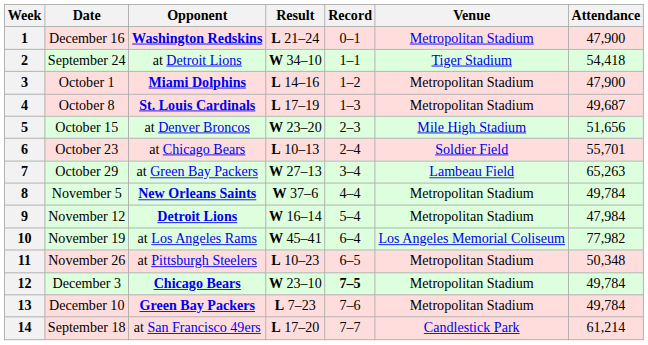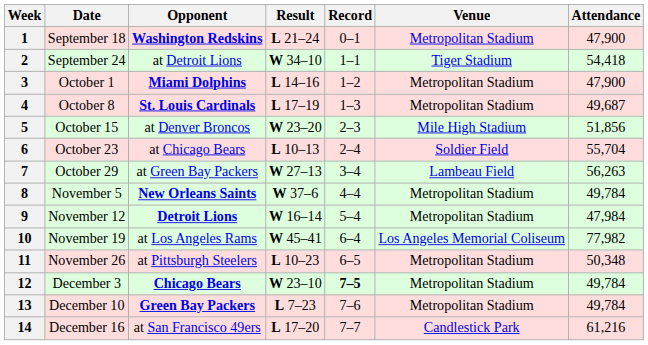 <table class="wikitable" style="text-align:center">
 <tr>
 <th>Week</th>
 <th>Date</th>
 <th>Opponent</th>
 <th>Result</th>
 <th>Record</th>
 <th>Venue</th>
 <th>Attendance</th>
 </tr>
 <tr bgcolor="#ffdddd">
 <th>1</th>
-<td>December 16</td>
+<td>September 18</td>
 <td><strong><a href='#'>Washington Redskins</a></strong></td>
 <td><strong>L</strong> 21–24</td>
 <td>0–1</td>
 <td><a href='#'>Metropolitan Stadium</a></td>
 <td>47,900</td>
 </tr>
 <tr bgcolor="#ddffdd">
 <th>2</th>
 <td>September 24</td>
 <td>at <a href='#'>Detroit Lions</a></td>
 <td><strong>W</strong> 34–10</td>
 <td>1–1</td>
 <td><a href='#'>Tiger Stadium</a></td>
 <td>54,418</td>
 </tr>
 <tr bgcolor="#ffdddd">
 <th>3</th>
 <td>October 1</td>
 <td><strong><a href='#'>Miami Dolphins</a></strong></td>
 <td><strong>L</strong> 14–16</td>
 <td>1–2</td>
 <td>Metropolitan Stadium</td>
 <td>47,900</td>
 </tr>
 <tr bgcolor="#ffdddd">
 <th>4</th>
 <td>October 8</td>
 <td><strong><a href='#'>St. Louis Cardinals</a></strong></td>
 <td><strong>L</strong> 17–19</td>
 <td>1–3</td>
 <td>Metropolitan Stadium</td>
 <td>49,687</td>
 </tr>
 <tr bgcolor="#ddffdd">
 <th>5</th>
 <td>October 15</td>
 <td>at <a href='#'>Denver Broncos</a></td>
 <td><strong>W</strong> 23–20</td>
 <td>2–3</td>
 <td><a href='#'>Mile High Stadium</a></td>
-<td>51,656</td>
+<td>51,856</td>
 </tr>
 <tr bgcolor="#ffdddd">
 <th>6</th>
 <td>October 23</td>
 <td>at <a href='#'>Chicago Bears</a></td>
 <td><strong>L</strong> 10–13</td>
 <td>2–4</td>
 <td><a href='#'>Soldier Field</a></td>
-<td>55,701</td>
+<td>55,704</td>
 </tr>
 <tr bgcolor="#ddffdd">
 <th>7</th>
 <td>October 29</td>
 <td>at <a href='#'>Green Bay Packers</a></td>
 <td><strong>W</strong> 27–13</td>
 <td>3–4</td>
 <td><a href='#'>Lambeau Field</a></td>
-<td>65,263</td>
+<td>56,263</td>
 </tr>
 <tr bgcolor="#ddffdd">
 <th>8</th>
 <td>November 5</td>
 <td><strong><a href='#'>New Orleans Saints</a></strong></td>
 <td><strong>W</strong> 37–6</td>
 <td>4–4</td>
 <td>Metropolitan Stadium</td>
 <td>49,784</td>
 </tr>
 <tr bgcolor="#ddffdd">
 <th>9</th>
 <td>November 12</td>
 <td><strong><a href='#'>Detroit Lions</a></strong></td>
 <td><strong>W</strong> 16–14</td>
 <td>5–4</td>
 <td>Metropolitan Stadium</td>
 <td>47,984</td>
 </tr>
 <tr bgcolor="#ddffdd">
 <th>10</th>
 <td>November 19</td>
 <td>at <a href='#'>Los Angeles Rams</a></td>
 <td><strong>W</strong> 45–41</td>
 <td>6–4</td>
 <td><a href='#'>Los Angeles Memorial Coliseum</a></td>
 <td>77,982</td>
 </tr>
 <tr bgcolor="#ffdddd">
 <th>11</th>
 <td>November 26</td>
 <td>at <a href='#'>Pittsburgh Steelers</a></td>
 <td><strong>L</strong> 10–23</td>
 <td>6–5</td>
 <td>Metropolitan Stadium</td>
 <td>50,348</td>
 </tr>
 <tr bgcolor="#ddffdd">
 <th>12</th>
 <td>December 3</td>
 <td><strong><a href='#'>Chicago Bears</a></strong></td>
 <td><strong>W</strong> 23–10</td>
 <td><strong>7–5</strong></td>
 <td>Metropolitan Stadium</td>
 <td>49,784</td>
 </tr>
 <tr bgcolor="#ffdddd">
 <th>13</th>
 <td>December 10</td>
 <td><strong><a href='#'>Green Bay Packers</a></strong></td>
 <td><strong>L</strong> 7–23</td>
 <td>7–6</td>
 <td>Metropolitan Stadium</td>
 <td>49,784</td>
 </tr>
 <tr bgcolor="#ffdddd">
 <th>14</th>
-<td>September 18</td>
+<td>December 16</td>
 <td>at <a href='#'>San Francisco 49ers</a></td>
 <td><strong>L</strong> 17–20</td>
 <td>7–7</td>
 <td><a href='#'>Candlestick Park</a></td>
-<td>61,214</td>
+<td>61,216</td>
 </tr>
 </table>
